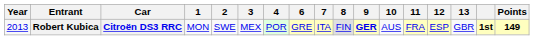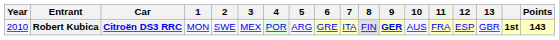 <table class="wikitable" style="text-align:center; font-size:85%;">
 <tr>
 <th>Year</th>
 <th>Entrant</th>
 <th>Car</th>
 <th>1</th>
 <th>2</th>
 <th>3</th>
 <th>4</th>
+<th>5</th>
 <th>6</th>
 <th>7</th>
 <th>8</th>
 <th>9</th>
 <th>10</th>
 <th>11</th>
 <th>12</th>
 <th>13</th>
 <th></th>
 <th>Points</th>
 </tr>
 <tr>
-<td><a href='#'>2013</a></td>
+<td><a href='#'>2010</a></td>
 <th nowrap>Robert Kubica</th>
 <th nowrap><a href='#'>Citroën DS3 RRC</a></th>
 <td><a href='#'>MON</a></td>
 <td><a href='#'>SWE</a></td>
 <td><a href='#'>MEX</a></td>
 <td style="background:#DFFFDF;"><a href='#'>POR</a><br></td>
+<td><a href='#'>ARG</a></td>
 <td style="background:#FFFFBF;"><a href='#'>GRE</a><br></td>
 <td style="background:#FFFFBF;"><a href='#'>ITA</a><br></td>
 <td style="background:#DFDFDF;"><a href='#'>FIN</a><br></td>
 <td style="background:#FFFFBF;"><strong><a href='#'>GER</a><br></strong></td>
 <td><a href='#'>AUS</a></td>
 <td style="background:#FFFFBF;"><a href='#'>FRA</a><br></td>
 <td style="background:#FFFFBF;"><a href='#'>ESP</a><br></td>
 <td><a href='#'>GBR</a></td>
 <th style="background:#FFFFBF;">1st</th>
-<th style="background:#FFFFBF;">149</th>
+<th style="background:#FFFFBF;">143</th>
 </tr>
 </table>
